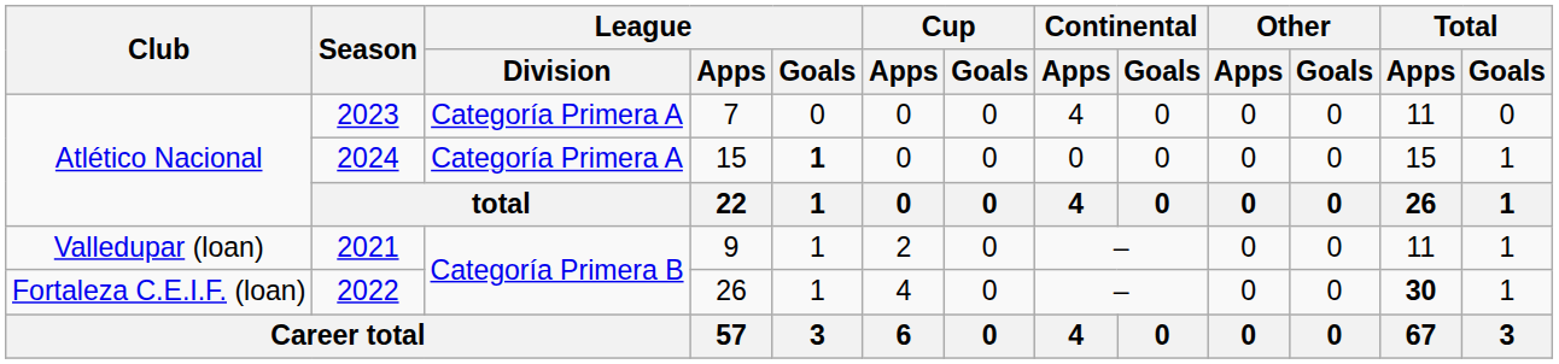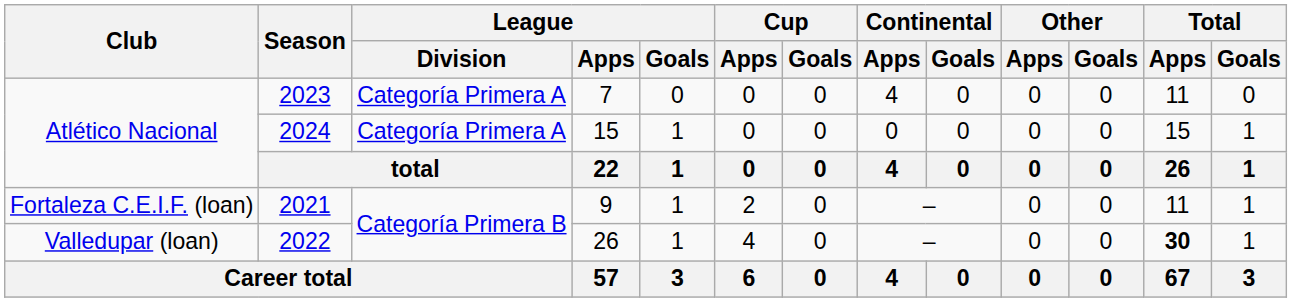 <table class=wikitable style=text-align:center>
 <tr>
 <th rowspan="2">Club</th>
 <th rowspan="2">Season</th>
 <th colspan="3">League</th>
 <th colspan="2">Cup</th>
 <th colspan="2">Continental</th>
 <th colspan="2">Other</th>
 <th colspan="2">Total</th>
 </tr>
 <tr>
 <th>Division</th>
 <th>Apps</th>
 <th>Goals</th>
 <th>Apps</th>
 <th>Goals</th>
 <th>Apps</th>
 <th>Goals</th>
 <th>Apps</th>
 <th>Goals</th>
 <th>Apps</th>
 <th>Goals</th>
 </tr>
 <tr>
 <td rowspan="3"><a href='#'>Atlético Nacional</a></td>
 <td><a href='#'>2023</a></td>
 <td><a href='#'>Categoría Primera A</a></td>
 <td>7</td>
 <td>0</td>
 <td>0</td>
 <td>0</td>
 <td>4</td>
 <td>0</td>
 <td>0</td>
 <td>0</td>
 <td>11</td>
 <td>0</td>
 </tr>
 <tr>
 <td><a href='#'>2024</a></td>
 <td><a href='#'>Categoría Primera A</a></td>
 <td>15</td>
-<td><strong>1</strong></td>
+<td>1</td>
 <td>0</td>
 <td>0</td>
 <td>0</td>
 <td>0</td>
 <td>0</td>
 <td>0</td>
 <td>15</td>
 <td>1</td>
 </tr>
 <tr>
 <th colspan="2"><strong>total</strong></th>
 <th>22</th>
 <th>1</th>
 <th>0</th>
 <th>0</th>
 <th>4</th>
 <th>0</th>
 <th>0</th>
 <th>0</th>
 <th>26</th>
 <th>1</th>
 </tr>
 <tr>
-<td><a href='#'>Valledupar</a> (loan)</td>
+<td><a href='#'>Fortaleza C.E.I.F.</a> (loan)</td>
 <td><a href='#'>2021</a></td>
 <td rowspan="2"><a href='#'>Categoría Primera B</a></td>
 <td>9</td>
 <td>1</td>
 <td>2</td>
 <td>0</td>
 <td colspan="2">–</td>
 <td>0</td>
 <td>0</td>
 <td>11</td>
 <td>1</td>
 </tr>
 <tr>
-<td><a href='#'>Fortaleza C.E.I.F.</a> (loan)</td>
+<td><a href='#'>Valledupar</a> (loan)</td>
 <td><a href='#'>2022</a></td>
 <td>26</td>
 <td>1</td>
 <td>4</td>
 <td>0</td>
 <td colspan="2">–</td>
 <td>0</td>
 <td>0</td>
 <td><strong>30</strong></td>
 <td>1</td>
 </tr>
 <tr>
 <th colspan="3"><strong>Career total</strong></th>
 <th>57</th>
 <th>3</th>
 <th>6</th>
 <th>0</th>
 <th>4</th>
 <th>0</th>
 <th>0</th>
 <th>0</th>
 <th>67</th>
 <th>3</th>
 </tr>
 </table>
